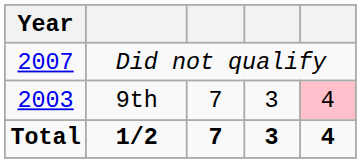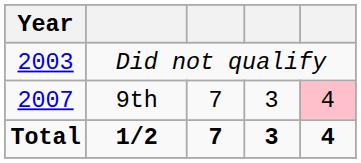 <table class="wikitable" style="text-align: center;">
 <tr>
 <th>Year</th>
 <th width="50"></th>
 <th width=25></th>
 <th width=25></th>
 <th width=25></th>
 </tr>
 <tr>
-<td> <a href='#'>2007</a></td>
+<td> <a href='#'>2003</a></td>
 <td colspan="4"><em>Did not qualify</em></td>
 </tr>
 <tr>
-<td> <a href='#'>2003</a></td>
+<td> <a href='#'>2007</a></td>
 <td>9th</td>
 <td>7</td>
 <td>3</td>
 <td style="background: pink;">4</td>
 </tr>
 <tr>
 <td><strong>Total</strong></td>
 <td><strong>1/2</strong></td>
 <td><strong>7</strong></td>
 <td><strong>3</strong></td>
 <td><strong>4</strong></td>
 </tr>
 </table>
